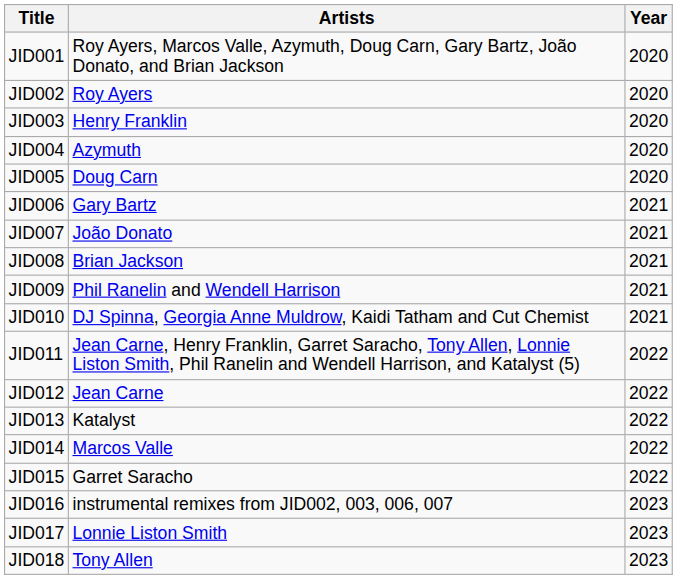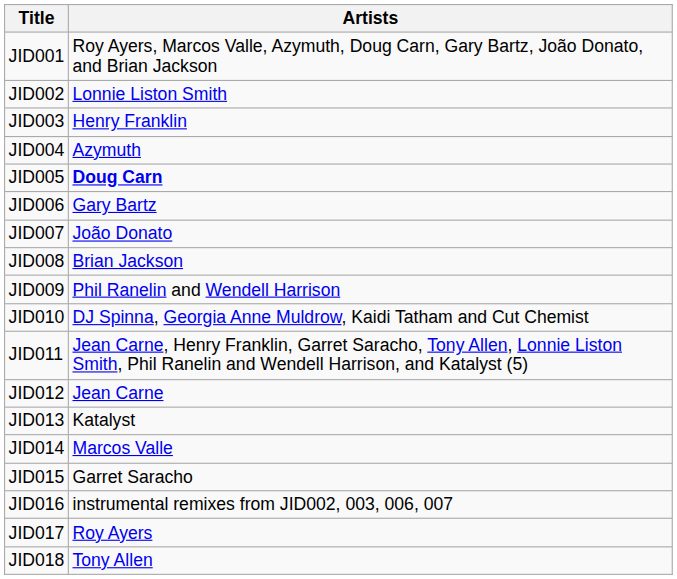 <table class="wikitable sortable">
 <tr>
 <th>Title</th>
 <th>Artists</th>
-<th>Year</th>
 </tr>
 <tr>
 <td>JID001</td>
 <td>Roy Ayers, Marcos Valle, Azymuth, Doug Carn, Gary Bartz, João Donato, and Brian Jackson</td>
-<td>2020</td>
 </tr>
 <tr>
 <td>JID002</td>
-<td><a href='#'>Roy Ayers</a></td>
-<td>2020</td>
+<td><a href='#'>Lonnie Liston Smith</a></td>
 </tr>
 <tr>
 <td>JID003</td>
 <td><a href='#'>Henry Franklin</a></td>
-<td>2020</td>
 </tr>
 <tr>
 <td>JID004</td>
 <td><a href='#'>Azymuth</a></td>
-<td>2020</td>
 </tr>
 <tr>
 <td>JID005</td>
-<td><a href='#'>Doug Carn</a></td>
-<td>2020</td>
+<td><strong><a href='#'>Doug Carn</a></strong></td>
 </tr>
 <tr>
 <td>JID006</td>
 <td><a href='#'>Gary Bartz</a></td>
-<td>2021</td>
 </tr>
 <tr>
 <td>JID007</td>
 <td><a href='#'>João Donato</a></td>
-<td>2021</td>
 </tr>
 <tr>
 <td>JID008</td>
 <td><a href='#'>Brian Jackson</a></td>
-<td>2021</td>
 </tr>
 <tr>
 <td>JID009</td>
 <td><a href='#'>Phil Ranelin</a> and <a href='#'>Wendell Harrison</a></td>
-<td>2021</td>
 </tr>
 <tr>
 <td>JID010</td>
 <td><a href='#'>DJ Spinna</a>, <a href='#'>Georgia Anne Muldrow</a>, Kaidi Tatham and Cut Chemist</td>
-<td>2021</td>
 </tr>
 <tr>
 <td>JID011</td>
 <td><a href='#'>Jean Carne</a>, Henry Franklin, Garret Saracho, <a href='#'>Tony Allen</a>, <a href='#'>Lonnie Liston Smith</a>, Phil Ranelin and Wendell Harrison, and Katalyst (5)</td>
-<td>2022</td>
 </tr>
 <tr>
 <td>JID012</td>
 <td><a href='#'>Jean Carne</a></td>
-<td>2022</td>
 </tr>
 <tr>
 <td>JID013</td>
 <td>Katalyst</td>
-<td>2022</td>
 </tr>
 <tr>
 <td>JID014</td>
 <td><a href='#'>Marcos Valle</a></td>
-<td>2022</td>
 </tr>
 <tr>
 <td>JID015</td>
 <td>Garret Saracho</td>
-<td>2022</td>
 </tr>
 <tr>
 <td>JID016</td>
 <td>instrumental remixes from JID002, 003, 006, 007</td>
-<td>2023</td>
 </tr>
 <tr>
 <td>JID017</td>
-<td><a href='#'>Lonnie Liston Smith</a></td>
-<td>2023</td>
+<td><a href='#'>Roy Ayers</a></td>
 </tr>
 <tr>
 <td>JID018</td>
 <td><a href='#'>Tony Allen</a></td>
-<td>2023</td>
 </tr>
 </table>
